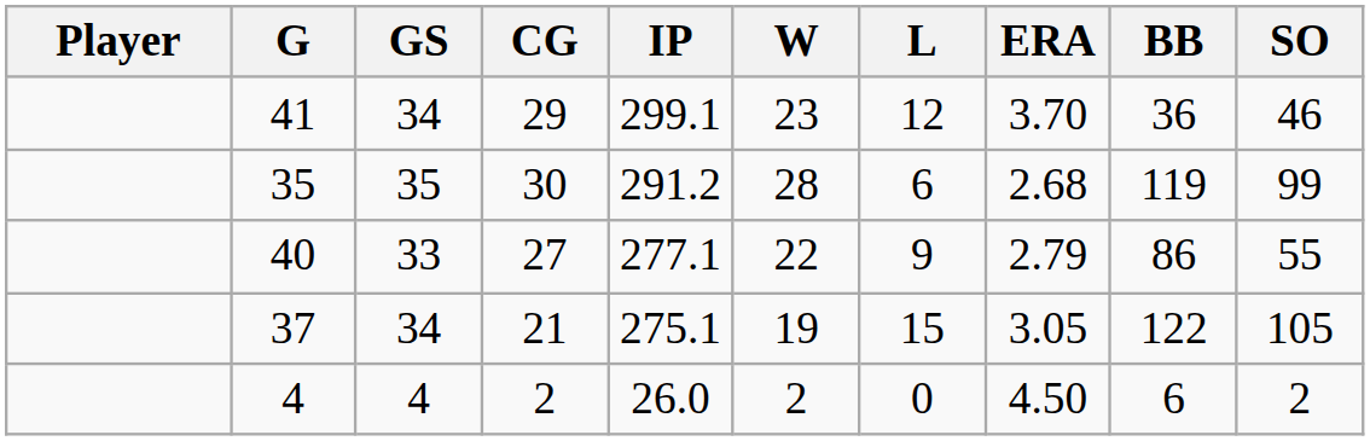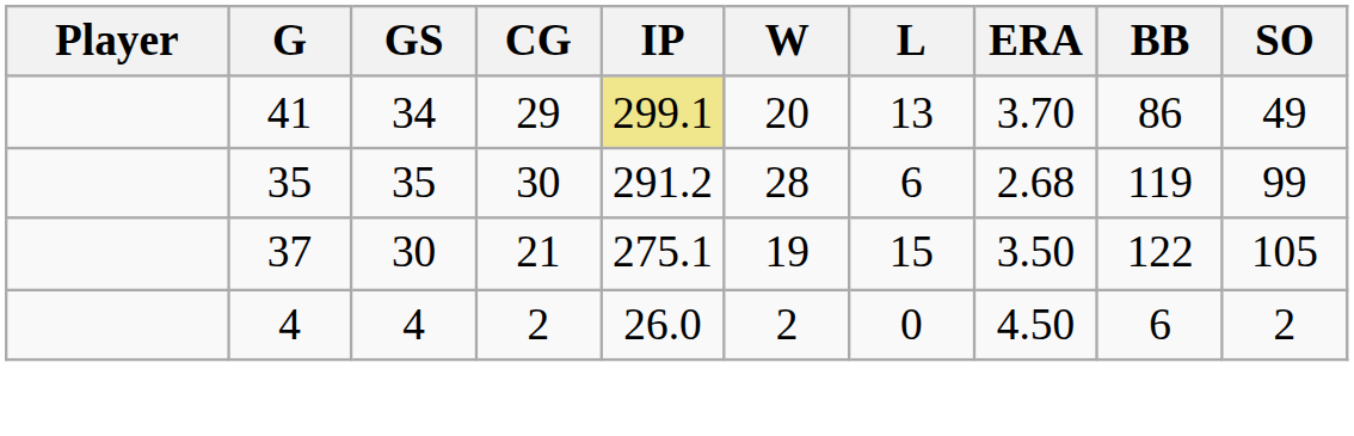 <table class="wikitable sortable">
 <tr>
 <th bgcolor="#DDDDFF" width="16%">Player</th>
 <th bgcolor="#DDDDFF" width="9%">G</th>
 <th bgcolor="#DDDDFF" width="9%">GS</th>
 <th bgcolor="#DDDDFF" width="9%">CG</th>
 <th bgcolor="#DDDDFF" width="9%">IP</th>
 <th bgcolor="#DDDDFF" width="9%">W</th>
 <th bgcolor="#DDDDFF" width="9%">L</th>
 <th bgcolor="#DDDDFF" width="9%">ERA</th>
 <th bgcolor="#DDDDFF" width="9%">BB</th>
 <th bgcolor="#DDDDFF" width="9%">SO</th>
 </tr>
 <tr align="center">
 <td></td>
 <td>41</td>
 <td>34</td>
 <td>29</td>
-<td>299.1</td>
-<td>23</td>
-<td>12</td>
+<td style="background: khaki;">299.1</td>
+<td>20</td>
+<td>13</td>
 <td>3.70</td>
-<td>36</td>
-<td>46</td>
+<td>86</td>
+<td>49</td>
 </tr>
 <tr align=center>
 <td></td>
 <td>35</td>
 <td>35</td>
 <td>30</td>
 <td>291.2</td>
 <td>28</td>
 <td>6</td>
 <td>2.68</td>
 <td>119</td>
 <td>99</td>
 </tr>
 <tr align="center">
 <td></td>
-<td>40</td>
-<td>33</td>
-<td>27</td>
-<td>277.1</td>
-<td>22</td>
-<td>9</td>
-<td>2.79</td>
-<td>86</td>
-<td>55</td>
-</tr>
-<tr align="center">
-<td></td>
 <td>37</td>
-<td>34</td>
+<td>30</td>
 <td>21</td>
 <td>275.1</td>
 <td>19</td>
 <td>15</td>
-<td>3.05</td>
+<td>3.50</td>
 <td>122</td>
 <td>105</td>
 </tr>
 <tr align="center">
 <td></td>
 <td>4</td>
 <td>4</td>
 <td>2</td>
 <td>26.0</td>
 <td>2</td>
 <td>0</td>
 <td>4.50</td>
 <td>6</td>
 <td>2</td>
 </tr>
 </table>
